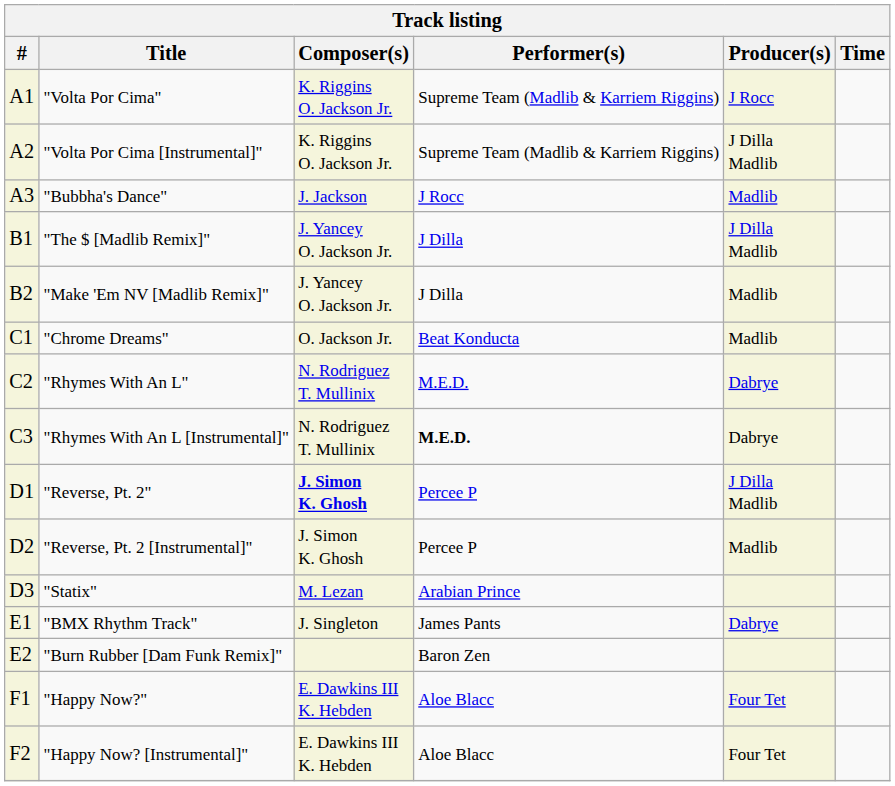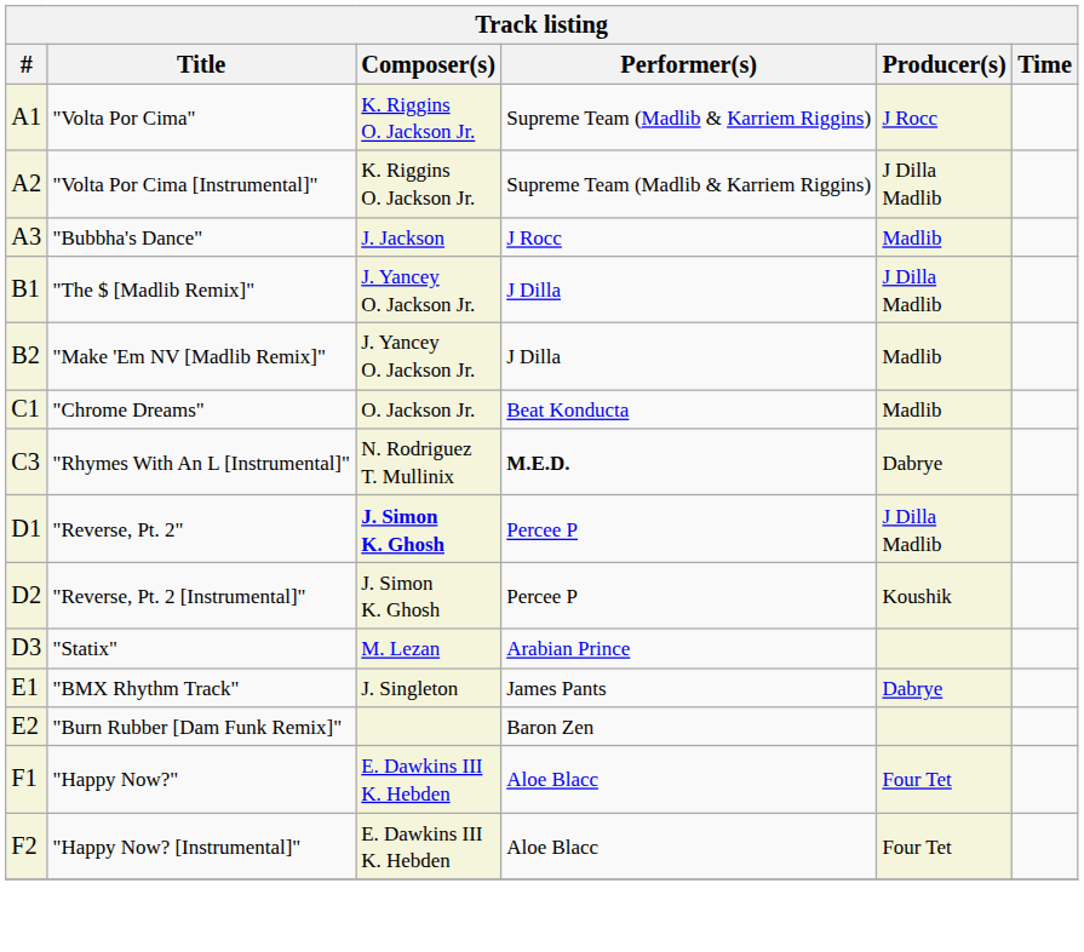 <table class="wikitable">
 <tr>
 <th colspan="6">Track listing</th>
 </tr>
 <tr>
 <th align="all" bgcolor="oldlace">#</th>
 <th align="all" bgcolor="oldlace">Title</th>
 <th align="all" bgcolor="oldlace">Composer(s)</th>
 <th align="all" bgcolor="oldlace">Performer(s)</th>
 <th align="all" bgcolor="oldlace">Producer(s)</th>
 <th align="all" bgcolor="oldlace">Time</th>
 </tr>
 <tr>
 <td bgcolor="beige">A1</td>
 <td><small>"Volta Por Cima"</small></td>
 <td bgcolor="beige"><small><a href='#'>K. Riggins</a><br><a href='#'>O. Jackson Jr.</a></small></td>
 <td><small>Supreme Team (<a href='#'>Madlib</a> & <a href='#'>Karriem Riggins</a>)</small></td>
 <td bgcolor="beige"><small><a href='#'>J Rocc</a></small></td>
 <td><small></small></td>
 </tr>
 <tr>
 <td bgcolor="beige">A2</td>
 <td><small>"Volta Por Cima [Instrumental]"</small></td>
 <td bgcolor="beige"><small>K. Riggins<br>O. Jackson Jr.</small></td>
 <td><small>Supreme Team (Madlib & Karriem Riggins)</small></td>
 <td bgcolor="beige"><small>J Dilla<br>Madlib</small></td>
 <td><small></small></td>
 </tr>
 <tr>
 <td bgcolor="beige">A3</td>
 <td><small>"Bubbha's Dance"</small></td>
 <td bgcolor="beige"><small><a href='#'>J. Jackson</a></small></td>
 <td><small><a href='#'>J Rocc</a></small></td>
 <td bgcolor="beige"><small><a href='#'>Madlib</a></small></td>
 <td><small></small></td>
 </tr>
 <tr>
 <td bgcolor="beige">B1</td>
 <td><small>"The $ [Madlib Remix]"</small></td>
 <td bgcolor="beige"><small><a href='#'>J. Yancey</a><br>O. Jackson Jr.</small></td>
 <td><small><a href='#'>J Dilla</a></small></td>
 <td bgcolor="beige"><small><a href='#'>J Dilla</a><br>Madlib</small></td>
 <td><small></small></td>
 </tr>
 <tr>
 <td bgcolor="beige">B2</td>
 <td><small>"Make 'Em  NV [Madlib Remix]"</small></td>
 <td bgcolor="beige"><small>J. Yancey<br>O. Jackson Jr.</small></td>
 <td><small>J Dilla</small></td>
 <td bgcolor="beige"><small>Madlib</small></td>
 <td><small></small></td>
 </tr>
 <tr>
 <td bgcolor="beige">C1</td>
 <td><small>"Chrome Dreams"</small></td>
 <td bgcolor="beige"><small>O. Jackson Jr.</small></td>
 <td><small><a href='#'>Beat Konducta</a></small></td>
 <td bgcolor="beige"><small>Madlib</small></td>
 <td><small></small></td>
 </tr>
 <tr>
-<td bgcolor="beige">C2</td>
-<td><small>"Rhymes With An L"</small></td>
-<td bgcolor="beige"><small><a href='#'>N. Rodriguez</a><br><a href='#'>T. Mullinix</a></small></td>
-<td><small><a href='#'>M.E.D.</a></small></td>
-<td bgcolor="beige"><small><a href='#'>Dabrye</a></small></td>
-<td><small></small></td>
-</tr>
-<tr>
 <td bgcolor="beige">C3</td>
 <td><small>"Rhymes With An L [Instrumental]"</small></td>
 <td bgcolor="beige"><small>N. Rodriguez<br>T. Mullinix</small></td>
 <td><strong><small>M.E.D.</small></strong></td>
 <td bgcolor="beige"><small>Dabrye</small></td>
 <td><small></small></td>
 </tr>
 <tr>
 <td bgcolor="beige">D1</td>
 <td><small>"Reverse, Pt. 2"</small></td>
 <td bgcolor="beige"><strong><small><a href='#'>J. Simon</a><br><a href='#'>K. Ghosh</a></small></strong></td>
 <td><small><a href='#'>Percee P</a></small></td>
 <td bgcolor="beige"><small><a href='#'>J Dilla</a><br>Madlib</small></td>
 <td><small></small></td>
 </tr>
 <tr>
 <td bgcolor="beige">D2</td>
 <td><small>"Reverse, Pt. 2 [Instrumental]"</small></td>
 <td bgcolor="beige"><small>J. Simon<br>K. Ghosh</small></td>
 <td><small>Percee P</small></td>
-<td bgcolor="beige"><small>Madlib</small></td>
+<td bgcolor="beige"><small>Koushik</small></td>
 <td><small></small></td>
 </tr>
 <tr>
 <td bgcolor="beige">D3</td>
 <td><small>"Statix"</small></td>
 <td bgcolor="beige"><small><a href='#'>M. Lezan</a></small></td>
 <td><small><a href='#'>Arabian Prince</a></small></td>
 <td bgcolor="beige"><small></small></td>
 <td><small></small></td>
 </tr>
 <tr>
 <td bgcolor="beige">E1</td>
 <td><small>"BMX Rhythm Track"</small></td>
 <td bgcolor="beige"><small>J. Singleton</small></td>
 <td><small>James Pants</small></td>
 <td bgcolor="beige"><small><a href='#'>Dabrye</a></small></td>
 <td><small></small></td>
 </tr>
 <tr>
 <td bgcolor="beige">E2</td>
 <td><small>"Burn Rubber [Dam Funk Remix]"</small></td>
 <td bgcolor="beige"><small></small></td>
 <td><small>Baron Zen</small></td>
 <td bgcolor="beige"><small></small></td>
 <td><small></small></td>
 </tr>
 <tr>
 <td bgcolor="beige">F1</td>
 <td><small>"Happy Now?"</small></td>
 <td bgcolor="beige"><small><a href='#'>E. Dawkins III</a><br><a href='#'>K. Hebden</a></small></td>
 <td><small><a href='#'>Aloe Blacc</a></small></td>
 <td bgcolor="beige"><small><a href='#'>Four Tet</a></small></td>
 <td><small></small></td>
 </tr>
 <tr>
 <td bgcolor="beige">F2</td>
 <td><small>"Happy Now? [Instrumental]"</small></td>
 <td bgcolor="beige"><small>E. Dawkins III<br>K. Hebden</small></td>
 <td><small>Aloe Blacc</small></td>
 <td bgcolor="beige"><small>Four Tet</small></td>
 <td><small></small></td>
 </tr>
 <tr>
 </tr>
 </table>
